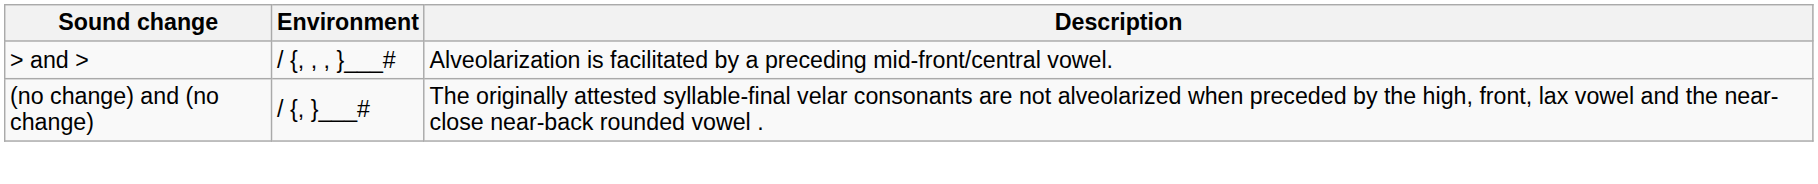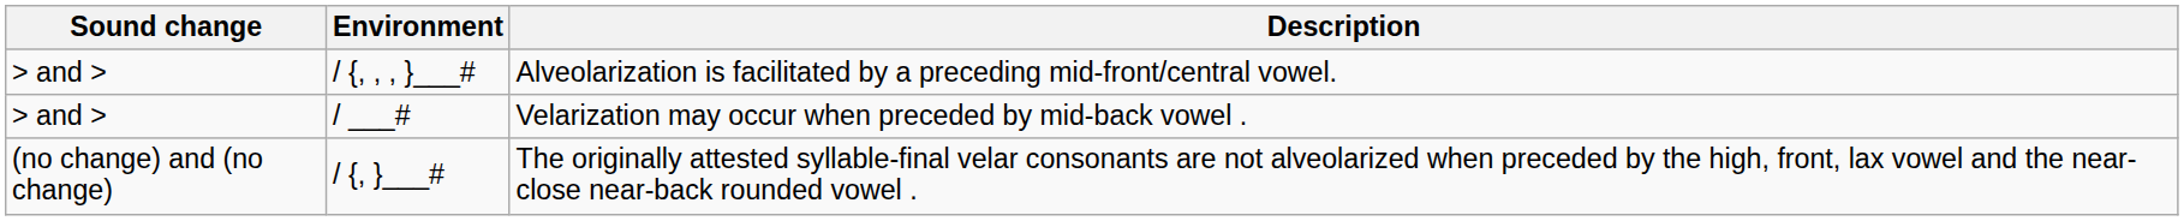 <table class="wikitable">
 <tr>
 <th>Sound change</th>
 <th>Environment</th>
 <th>Description</th>
 </tr>
 <tr>
 <td> >  and  > </td>
 <td>/ {, , , }___#</td>
 <td>Alveolarization is facilitated by a preceding mid-front/central vowel.</td>
 </tr>
 <tr>
+<td> >  and  > </td>
+<td>/ ___#</td>
+<td>Velarization may occur when preceded by mid-back vowel .</td>
+</tr>
+<tr>
 <td> (no change) and  (no change)</td>
 <td>/ {, }___#</td>
 <td>The originally attested syllable-final velar consonants are not alveolarized when preceded by the high, front, lax vowel  and the near-close near-back rounded vowel .</td>
 </tr>
 </table>
